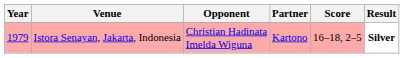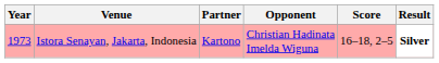 <table class="sortable wikitable" style="font-size: 90%;">
 <tr>
 <th>Year</th>
 <th>Venue</th>
+<th>Partner</th>
 <th>Opponent</th>
-<th>Partner</th>
 <th>Score</th>
 <th>Result</th>
 </tr>
 <tr style="background:#FFAAAA">
-<td align="center"><a href='#'>1979</a></td>
+<td align="center"><a href='#'>1973</a></td>
 <td align="left"><a href='#'>Istora Senayan</a>, <a href='#'>Jakarta</a>, Indonesia</td>
+<td align="left"> <a href='#'>Kartono</a></td>
 <td align="left"> <a href='#'>Christian Hadinata</a><br> <a href='#'>Imelda Wiguna</a></td>
-<td align="left"> <a href='#'>Kartono</a></td>
 <td align="left">16–18, 2–5</td>
 <td style="text-align: center; background:white"> <strong>Silver</strong></td>
 </tr>
 </table>
